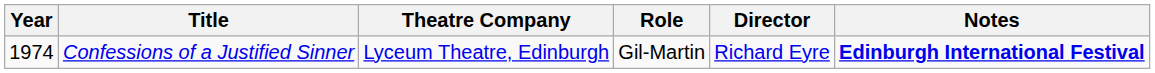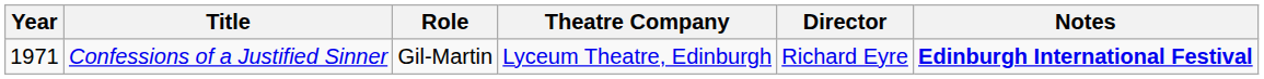 <table class="wikitable">
 <tr>
 <th>Year</th>
 <th>Title</th>
+<th>Role</th>
 <th>Theatre Company</th>
-<th>Role</th>
 <th>Director</th>
 <th>Notes</th>
 </tr>
 <tr>
-<td>1974</td>
+<td>1971</td>
 <td><em><a href='#'>Confessions of a Justified Sinner</a></em></td>
+<td>Gil-Martin</td>
 <td><a href='#'>Lyceum Theatre, Edinburgh</a></td>
-<td>Gil-Martin</td>
 <td><a href='#'>Richard Eyre</a></td>
 <td><strong><a href='#'>Edinburgh International Festival</a></strong></td>
 </tr>
 </table>
